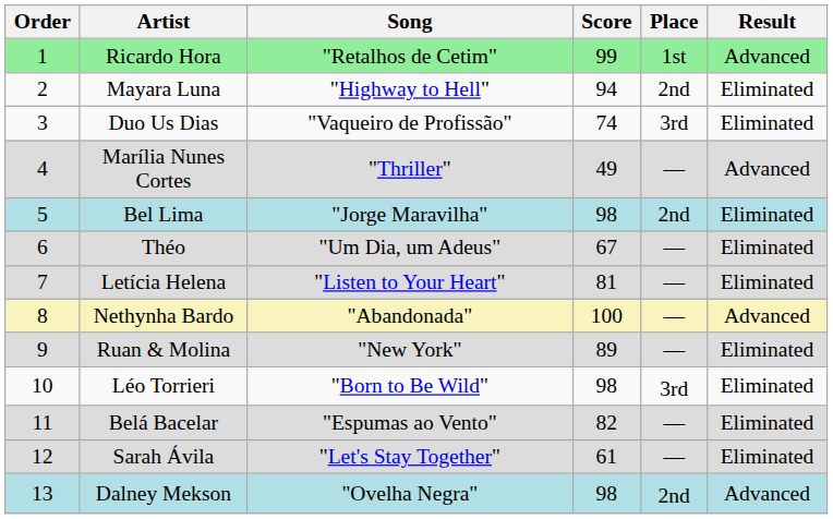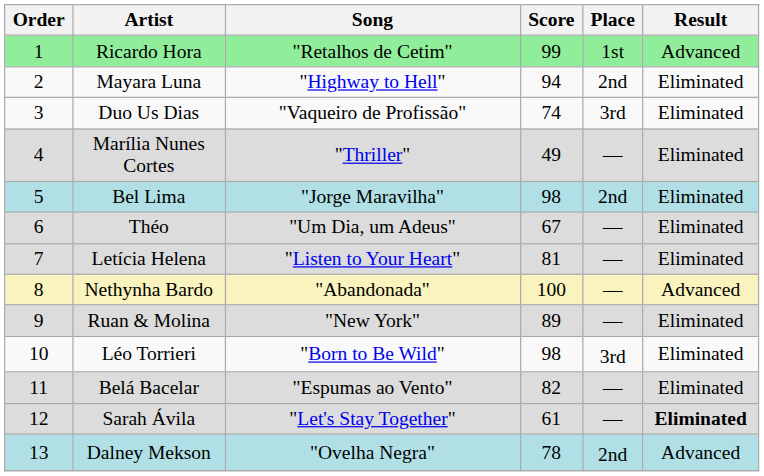 <table class="wikitable" style="text-align:center; width:70%;">
 <tr>
 <th scope="col" width="05%">Order</th>
 <th scope="col" width="17%">Artist</th>
 <th scope="col" width="33%">Song</th>
 <th scope="col" width="05%">Score</th>
 <th scope="col" width="05%">Place</th>
 <th scope="col" width="10%">Result</th>
 </tr>
 <tr bgcolor=90EE9B>
 <td>1</td>
 <td>Ricardo Hora</td>
 <td>"Retalhos de Cetim"</td>
 <td>99</td>
 <td>1st</td>
 <td>Advanced</td>
 </tr>
 <tr>
 <td>2</td>
 <td>Mayara Luna</td>
 <td>"<a href='#'>Highway to Hell</a>"</td>
 <td>94</td>
 <td>2nd</td>
 <td>Eliminated</td>
 </tr>
 <tr>
 <td>3</td>
 <td>Duo Us Dias</td>
 <td>"Vaqueiro de Profissão"</td>
 <td>74</td>
 <td>3rd</td>
 <td>Eliminated</td>
 </tr>
 <tr bgcolor=DCDCDC>
 <td>4</td>
 <td>Marília Nunes Cortes</td>
 <td>"<a href='#'>Thriller</a>"</td>
 <td>49</td>
 <td>—</td>
-<td>Advanced</td>
+<td>Eliminated</td>
 </tr>
 <tr bgcolor=B0E0E6>
 <td>5</td>
 <td>Bel Lima</td>
 <td>"Jorge Maravilha"</td>
 <td>98</td>
 <td>2nd</td>
 <td>Eliminated</td>
 </tr>
 <tr bgcolor=DCDCDC>
 <td>6</td>
 <td>Théo</td>
 <td>"Um Dia, um Adeus"</td>
 <td>67</td>
 <td>—</td>
 <td>Eliminated</td>
 </tr>
 <tr bgcolor=DCDCDC>
 <td>7</td>
 <td>Letícia Helena</td>
 <td>"<a href='#'>Listen to Your Heart</a>"</td>
 <td>81</td>
 <td>—</td>
 <td>Eliminated</td>
 </tr>
 <tr bgcolor=F9F3BD>
 <td>8</td>
 <td>Nethynha Bardo</td>
 <td>"Abandonada"</td>
 <td>100</td>
 <td>—</td>
 <td>Advanced</td>
 </tr>
 <tr bgcolor=DCDCDC>
 <td>9</td>
 <td>Ruan & Molina</td>
 <td>"New York"</td>
 <td>89</td>
 <td>—</td>
 <td>Eliminated</td>
 </tr>
 <tr>
 <td>10</td>
 <td>Léo Torrieri</td>
 <td>"<a href='#'>Born to Be Wild</a>"</td>
 <td>98</td>
 <td>3rd<sup></sup></td>
 <td>Eliminated</td>
 </tr>
 <tr bgcolor=DCDCDC>
 <td>11</td>
 <td>Belá Bacelar</td>
 <td>"Espumas ao Vento"</td>
 <td>82</td>
 <td>—</td>
 <td>Eliminated</td>
 </tr>
 <tr bgcolor=DCDCDC>
 <td>12</td>
 <td>Sarah Ávila</td>
 <td>"<a href='#'>Let's Stay Together</a>"</td>
 <td>61</td>
 <td>—</td>
-<td>Eliminated</td>
+<td><strong>Eliminated</strong></td>
 </tr>
 <tr bgcolor=B0E0E6>
 <td>13</td>
 <td>Dalney Mekson</td>
 <td>"Ovelha Negra"</td>
-<td>98</td>
+<td>78</td>
 <td>2nd<sup></sup></td>
 <td>Advanced</td>
 </tr>
 <tr>
 </tr>
 </table>
